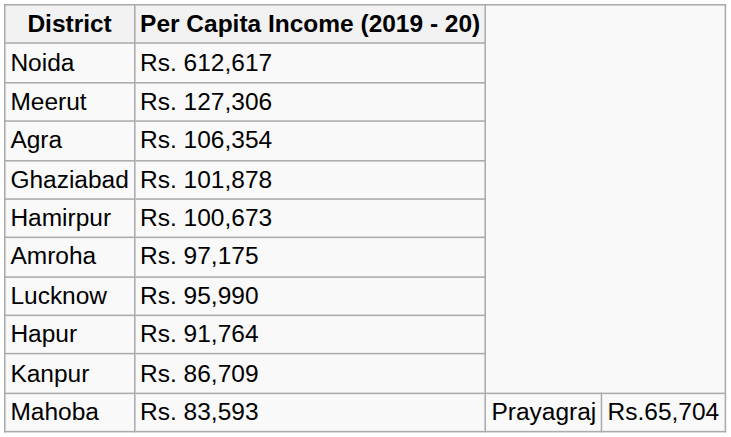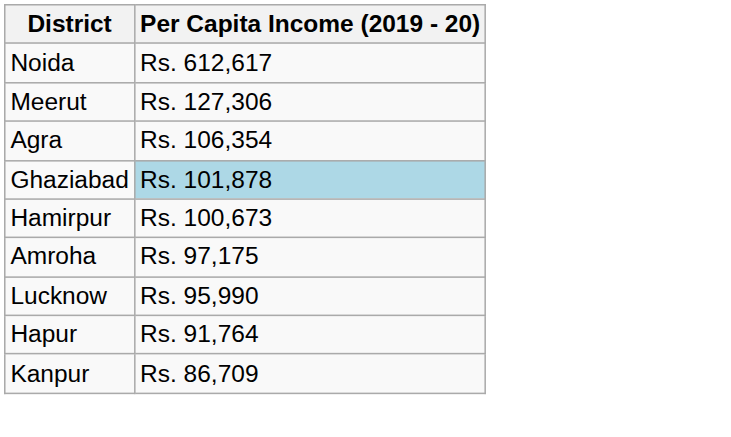 <table class="wikitable">
 <tr>
 <th>District</th>
 <th>Per Capita Income (2019 - 20) </th>
 </tr>
 <tr>
 <td>Noida</td>
 <td>Rs. 612,617</td>
 </tr>
 <tr>
 <td>Meerut</td>
 <td>Rs. 127,306</td>
 </tr>
 <tr>
 <td>Agra</td>
 <td>Rs. 106,354</td>
 </tr>
 <tr>
 <td>Ghaziabad</td>
-<td>Rs. 101,878</td>
+<td style="background: lightblue;">Rs. 101,878</td>
 </tr>
 <tr>
 <td>Hamirpur</td>
 <td>Rs. 100,673</td>
 </tr>
 <tr>
 <td>Amroha</td>
 <td>Rs. 97,175</td>
 </tr>
 <tr>
 <td>Lucknow</td>
 <td>Rs. 95,990</td>
 </tr>
 <tr>
 <td>Hapur</td>
 <td>Rs. 91,764</td>
 </tr>
 <tr>
 <td>Kanpur</td>
 <td>Rs. 86,709</td>
 </tr>
-<tr>
-<td>Mahoba</td>
-<td>Rs. 83,593</td>
-<td>Prayagraj</td>
-<td>Rs.65,704</td>
-</tr>
 </table>
